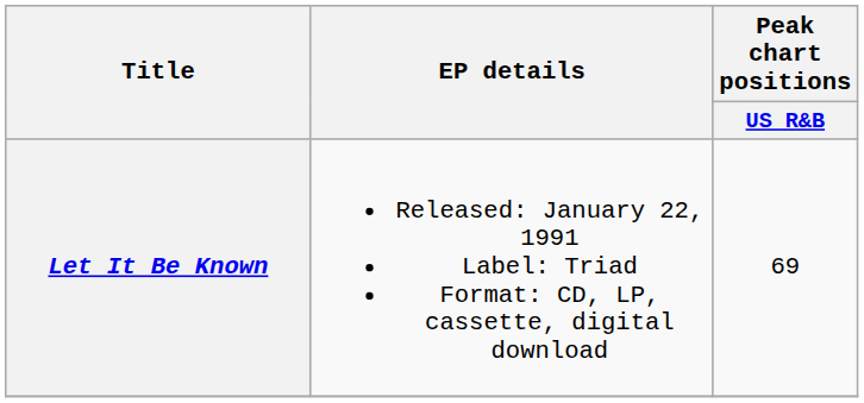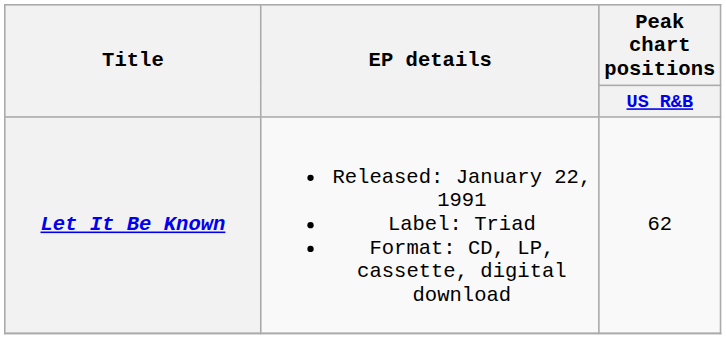 <table class="wikitable plainrowheaders" style="text-align:center;">
 <tr>
 <th scope="col" rowspan="2" style="width:12em;">Title</th>
 <th scope="col" rowspan="2" style="width:16em;">EP details</th>
 <th scope="col" colspan="1">Peak chart positions</th>
 </tr>
 <tr>
 <th scope="col" style="width:3em;font-size:90%;"><a href='#'>US R&B</a></th>
 </tr>
 <tr>
 <th scope="row"><em><a href='#'>Let It Be Known</a></em></th>
 <td><br><ul><li>Released: January 22, 1991</li><li>Label: Triad</li><li>Format: CD, LP, cassette, digital download</li></ul></td>
-<td>69</td>
+<td>62</td>
 </tr>
 <tr>
 </tr>
 </table>
